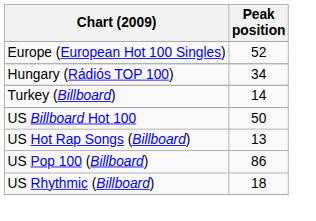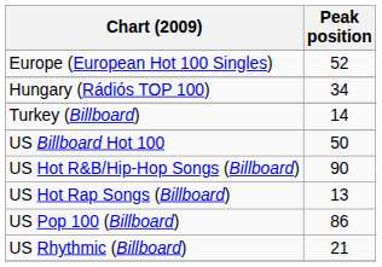 <table class="wikitable sortable">
 <tr>
 <th>Chart (2009)</th>
 <th>Peak<br>position</th>
 </tr>
 <tr>
 </tr>
 <tr>
 </tr>
 <tr>
 </tr>
 <tr>
 <td>Europe (<a href='#'>European Hot 100 Singles</a>)</td>
 <td align="center">52</td>
 </tr>
 <tr>
 </tr>
 <tr>
 </tr>
 <tr>
 <td>Hungary (<a href='#'>Rádiós TOP 100</a>)</td>
 <td align="center">34</td>
 </tr>
 <tr>
 </tr>
 <tr>
 </tr>
 <tr>
 </tr>
 <tr>
 </tr>
 <tr>
 <td>Turkey (<a href='#'><em>Billboard</em></a>)</td>
 <td align="center">14</td>
 </tr>
 <tr>
 </tr>
 <tr>
 <td>US <a href='#'><em>Billboard</em> Hot 100</a></td>
 <td align="center">50</td>
 </tr>
 <tr>
+<td>US <a href='#'>Hot R&B/Hip-Hop Songs</a> (<a href='#'><em>Billboard</em></a>)</td>
+<td align="center">90</td>
+</tr>
+<tr>
 <td>US <a href='#'>Hot Rap Songs</a> (<a href='#'><em>Billboard</em></a>)</td>
 <td align="center">13</td>
 </tr>
 <tr>
 <td>US <a href='#'>Pop 100</a> (<a href='#'><em>Billboard</em></a>)</td>
 <td align="center">86</td>
 </tr>
 <tr>
 <td>US <a href='#'>Rhythmic</a> (<a href='#'><em>Billboard</em></a>)</td>
-<td align="center">18</td>
+<td align="center">21</td>
 </tr>
 <tr>
 </tr>
 </table>
